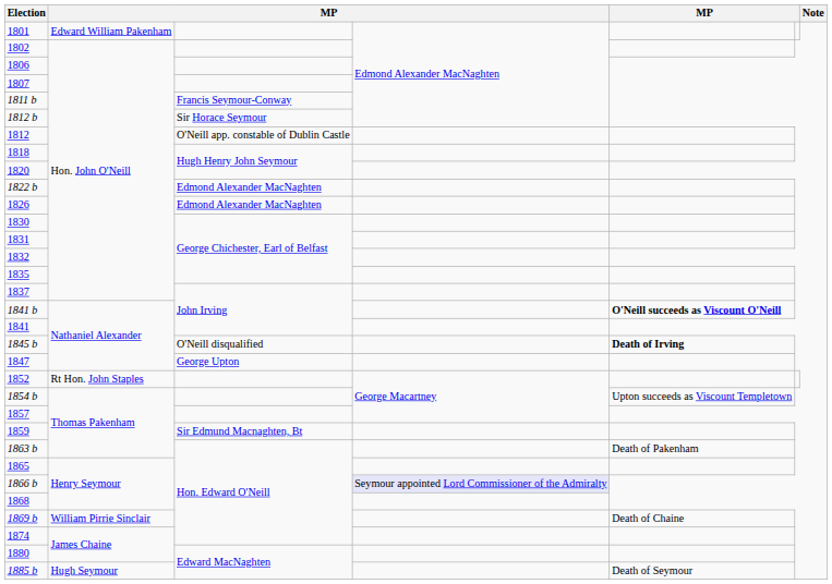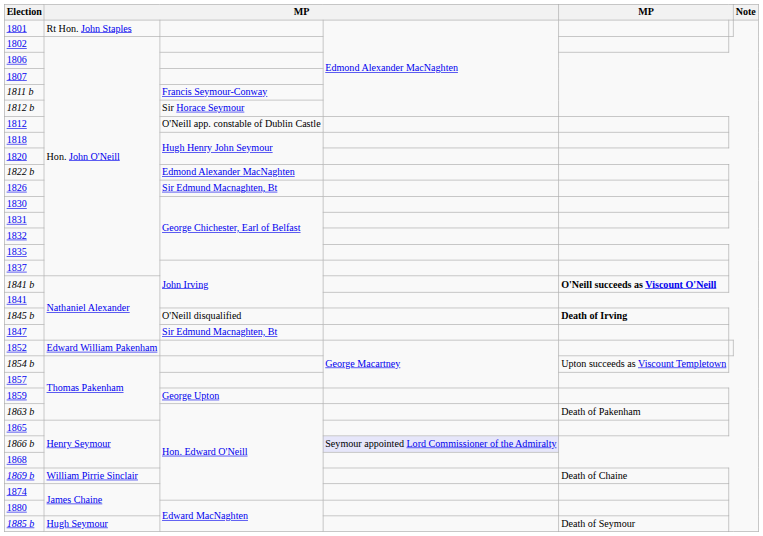 <table class="wikitable">
 <tr>
 <th>Election</th>
 <th colspan="3">MP</th>
 <th colspan="3">MP</th>
 <th>Note</th>
 </tr>
 <tr>
 <td><a href='#'>1801</a></td>
-<td><a href='#'>Edward William Pakenham</a></td>
+<td>Rt Hon. <a href='#'>John Staples</a></td>
 <td></td>
 <td rowspan="6"><a href='#'>Edmond Alexander MacNaghten</a></td>
 <td></td>
 <td></td>
 </tr>
 <tr>
 <td><a href='#'>1802</a></td>
 <td rowspan="15">Hon. <a href='#'>John O'Neill</a></td>
 <td></td>
 <td></td>
 </tr>
 <tr>
 <td><a href='#'>1806</a></td>
 <td></td>
 </tr>
 <tr>
 <td><a href='#'>1807</a></td>
 <td></td>
 </tr>
 <tr>
 <td><em>1811 b</em></td>
 <td><a href='#'>Francis Seymour-Conway</a></td>
 </tr>
 <tr>
 <td><em>1812 b</em></td>
 <td>Sir <a href='#'>Horace Seymour</a></td>
 </tr>
 <tr>
 <td><a href='#'>1812</a></td>
 <td>O'Neill app. constable of Dublin Castle</td>
 <td></td>
 <td></td>
 </tr>
 <tr>
 <td><a href='#'>1818</a></td>
 <td rowspan=2><a href='#'>Hugh Henry John Seymour</a></td>
 <td></td>
 <td></td>
 </tr>
 <tr>
 <td><a href='#'>1820</a></td>
 <td></td>
 </tr>
 <tr>
 <td><em>1822 b</em></td>
 <td><a href='#'>Edmond Alexander MacNaghten</a></td>
 <td></td>
 <td></td>
 </tr>
 <tr>
 <td><a href='#'>1826</a></td>
-<td><a href='#'>Edmond Alexander MacNaghten</a></td>
+<td><a href='#'>Sir Edmund Macnaghten, Bt</a></td>
 <td></td>
 <td></td>
 </tr>
 <tr>
 <td><a href='#'>1830</a></td>
 <td rowspan="4"><a href='#'>George Chichester, Earl of Belfast</a></td>
 <td></td>
 <td></td>
 </tr>
 <tr>
 <td><a href='#'>1831</a></td>
 <td></td>
 <td></td>
 </tr>
 <tr>
 <td><a href='#'>1832</a></td>
 <td></td>
 </tr>
 <tr>
 <td><a href='#'>1835</a></td>
 <td></td>
 <td></td>
 </tr>
 <tr>
 <td><a href='#'>1837</a></td>
 <td rowspan="3"><a href='#'>John Irving</a></td>
 <td></td>
 <td></td>
 </tr>
 <tr>
 <td><em>1841 b</em></td>
 <td rowspan="4"><a href='#'>Nathaniel Alexander</a></td>
 <td></td>
 <td><strong>O'Neill succeeds as <a href='#'>Viscount O'Neill</a></strong></td>
 </tr>
 <tr>
 <td><a href='#'>1841</a></td>
 <td></td>
 </tr>
 <tr>
 <td><em>1845 b</em></td>
 <td>O'Neill disqualified</td>
 <td></td>
 <td><strong>Death of Irving</strong></td>
 </tr>
 <tr>
 <td><a href='#'>1847</a></td>
-<td><a href='#'>George Upton</a></td>
+<td><a href='#'>Sir Edmund Macnaghten, Bt</a></td>
 <td></td>
 <td></td>
 </tr>
 <tr>
 <td><a href='#'>1852</a></td>
-<td>Rt Hon. <a href='#'>John Staples</a></td>
+<td><a href='#'>Edward William Pakenham</a></td>
 <td></td>
 <td rowspan=3><a href='#'>George Macartney</a></td>
 <td></td>
 <td></td>
 </tr>
 <tr>
 <td><em>1854 b</em></td>
 <td rowspan="4"><a href='#'>Thomas Pakenham</a></td>
 <td></td>
 <td>Upton succeeds as <a href='#'>Viscount Templetown</a></td>
 </tr>
 <tr>
 <td><a href='#'>1857</a></td>
 <td></td>
 </tr>
 <tr>
 <td><a href='#'>1859</a></td>
-<td><a href='#'>Sir Edmund Macnaghten, Bt</a></td>
+<td><a href='#'>George Upton</a></td>
 <td></td>
 <td></td>
 </tr>
 <tr>
 <td><em>1863 b</em></td>
 <td rowspan="6"><a href='#'>Hon. Edward O'Neill</a></td>
 <td></td>
 <td>Death of Pakenham</td>
 </tr>
 <tr>
 <td><a href='#'>1865</a></td>
 <td rowspan=3><a href='#'>Henry Seymour</a></td>
 <td></td>
 <td></td>
 </tr>
 <tr>
 <td><em>1866 b</em></td>
 <td style="background: lavender;">Seymour appointed <a href='#'>Lord Commissioner of the Admiralty</a></td>
 </tr>
 <tr>
 <td><a href='#'>1868</a></td>
 <td></td>
 </tr>
 <tr>
 <td><em><a href='#'>1869 b</a></em></td>
 <td><a href='#'>William Pirrie Sinclair</a></td>
 <td></td>
 <td>Death of Chaine</td>
 </tr>
 <tr>
 <td><a href='#'>1874</a></td>
 <td rowspan="2"><a href='#'>James Chaine</a></td>
 <td></td>
 <td></td>
 </tr>
 <tr>
 <td><a href='#'>1880</a></td>
 <td rowspan="2"><a href='#'>Edward MacNaghten</a></td>
 <td></td>
 <td></td>
 </tr>
 <tr>
 <td><em><a href='#'>1885 b</a></em></td>
 <td><a href='#'>Hugh Seymour</a></td>
 <td></td>
 <td>Death of Seymour</td>
 </tr>
 </table>
